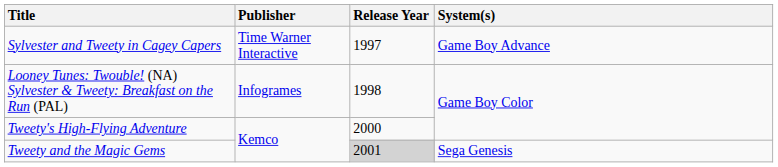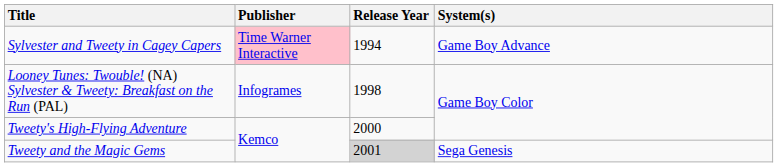 <table class="wikitable sortable" style="width: 100%;">
 <tr>
 <th style="width:30%; text-align:left;">Title</th>
 <th style="width:15%; text-align:left;">Publisher</th>
 <th style="width:11%; text-align:left;">Release Year</th>
 <th style="width:44%; text-align:left;">System(s)</th>
 </tr>
 <tr>
 <td><em><a href='#'>Sylvester and Tweety in Cagey Capers</a></em></td>
-<td><a href='#'>Time Warner Interactive</a></td>
-<td>1997</td>
+<td style="background: pink;"><a href='#'>Time Warner Interactive</a></td>
+<td>1994</td>
 <td><a href='#'>Game Boy Advance</a></td>
 </tr>
 <tr>
 <td><em><a href='#'>Looney Tunes: Twouble!</a></em> (NA)<br><em><a href='#'>Sylvester & Tweety: Breakfast on the Run</a></em> (PAL)</td>
 <td><a href='#'>Infogrames</a></td>
 <td>1998</td>
 <td rowspan="2"><a href='#'>Game Boy Color</a></td>
 </tr>
 <tr>
 <td><em><a href='#'>Tweety's High-Flying Adventure</a></em></td>
 <td rowspan="2"><a href='#'>Kemco</a></td>
 <td>2000</td>
 </tr>
 <tr>
 <td><em><a href='#'>Tweety and the Magic Gems</a></em></td>
 <td style="background: lightgrey;">2001</td>
 <td><a href='#'>Sega Genesis</a></td>
 </tr>
 </table>
